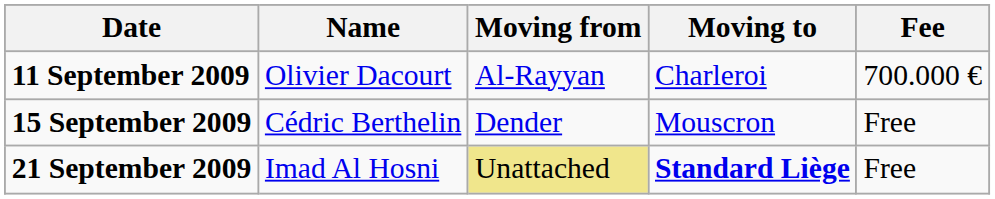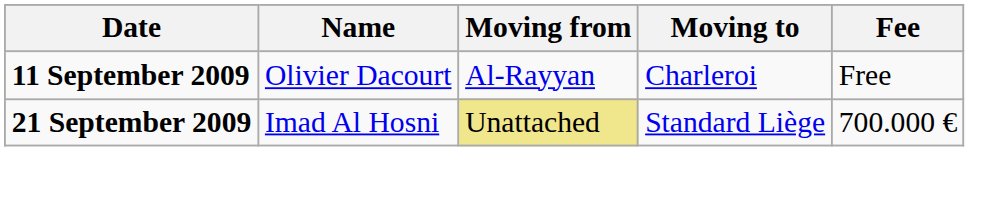 <table class="wikitable sortable">
 <tr>
 <th>Date</th>
 <th>Name</th>
 <th>Moving from</th>
 <th>Moving to</th>
 <th>Fee</th>
 </tr>
 <tr>
 <td><strong>11 September 2009</strong></td>
 <td> <a href='#'>Olivier Dacourt</a></td>
 <td> <a href='#'>Al-Rayyan</a></td>
 <td><a href='#'>Charleroi</a></td>
-<td>700.000 €</td>
-</tr>
-<tr>
-<td><strong>15 September 2009</strong></td>
-<td> <a href='#'>Cédric Berthelin</a></td>
-<td><a href='#'>Dender</a></td>
-<td><a href='#'>Mouscron</a></td>
 <td>Free</td>
 </tr>
 <tr>
 <td><strong>21 September 2009</strong></td>
 <td> <a href='#'>Imad Al Hosni</a></td>
 <td style="background: khaki;">Unattached</td>
-<td><strong><a href='#'>Standard Liège</a></strong></td>
-<td>Free</td>
+<td><a href='#'>Standard Liège</a></td>
+<td>700.000 €</td>
 </tr>
 </table>
